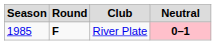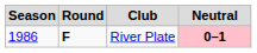 <table class="wikitable" style="text-align: center;">
 <tr>
 <th style="background:#DCDCDC">Season</th>
 <th style="background:#DCDCDC">Round</th>
 <th style="background:#DCDCDC">Club</th>
 <th width="80" style="background:#DCDCDC">Neutral</th>
 </tr>
 <tr>
-<td align=left><a href='#'>1985</a></td>
+<td align=left><a href='#'>1986</a></td>
 <td align=left><strong>F</strong></td>
 <td align=left> <a href='#'>River Plate</a></td>
 <td bgcolor=pink style="text-align:center;"><strong>0–1</strong></td>
 </tr>
 </table>
